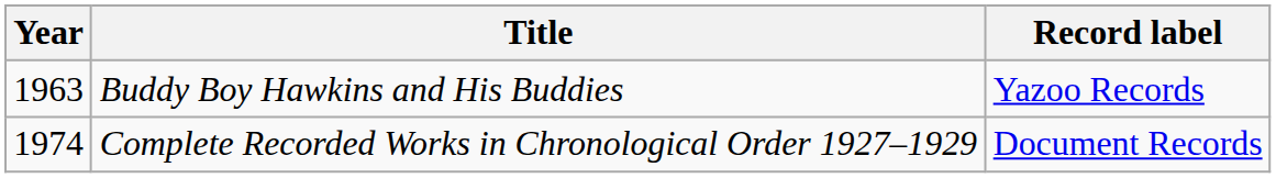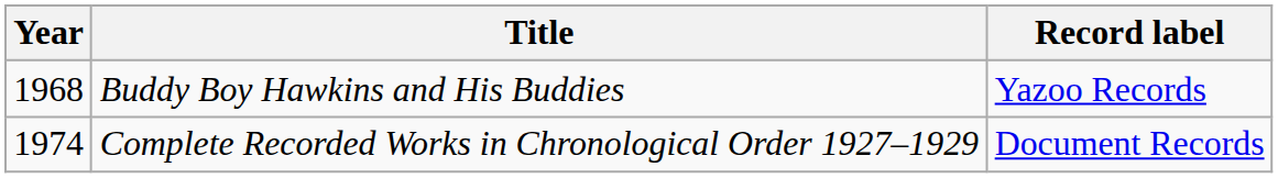 <table class="wikitable sortable">
 <tr>
 <th>Year</th>
 <th>Title</th>
 <th>Record label</th>
 </tr>
 <tr>
-<td>1963</td>
+<td>1968</td>
 <td><em>Buddy Boy Hawkins and His Buddies</em></td>
 <td style="text-align:left;"><a href='#'>Yazoo Records</a></td>
 </tr>
 <tr>
 <td>1974</td>
 <td><em>Complete Recorded Works in Chronological Order 1927–1929</em></td>
 <td style="text-align:left;"><a href='#'>Document Records</a></td>
 </tr>
 </table>
